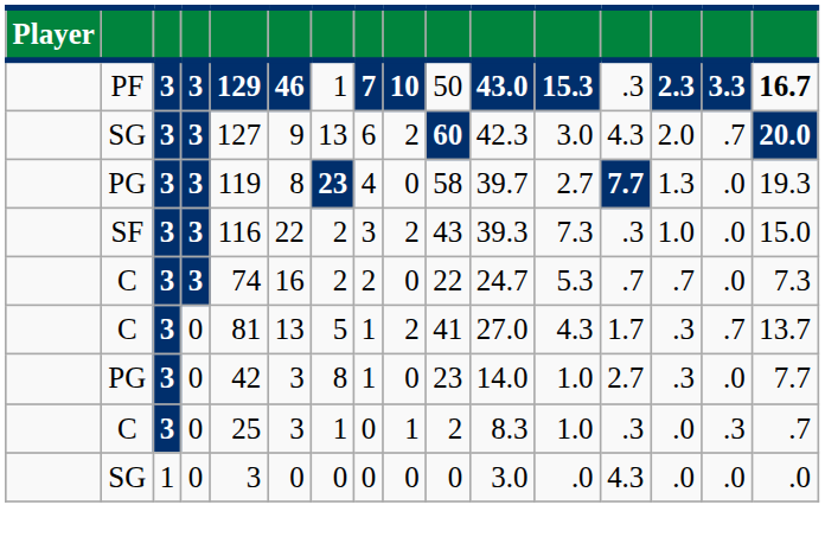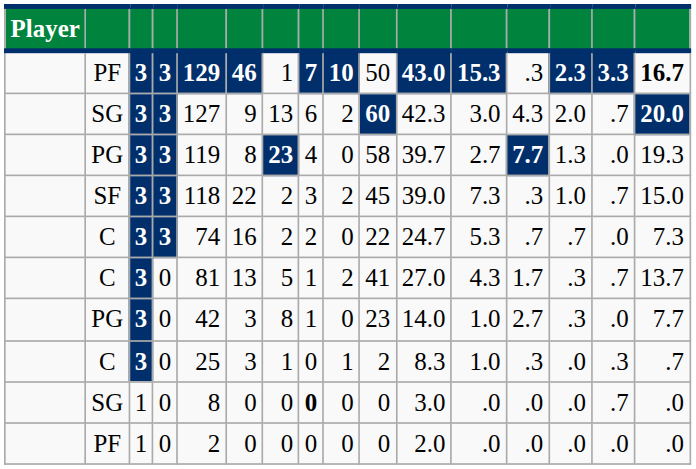 <table class="wikitable sortable" style="font-size: 95%; text-align:right;">
 <tr>
 <th style="background:#00843D; color:#FFFFFF; border-top:#002F6C 3px solid; border-bottom:#002F6C 3px solid;">Player</th>
 <th style="background:#00843D; color:#FFFFFF; border-top:#002F6C 3px solid; border-bottom:#002F6C 3px solid;"></th>
 <th style="background:#00843D; color:#FFFFFF; border-top:#002F6C 3px solid; border-bottom:#002F6C 3px solid;"></th>
 <th style="background:#00843D; color:#FFFFFF; border-top:#002F6C 3px solid; border-bottom:#002F6C 3px solid;"></th>
 <th style="background:#00843D; color:#FFFFFF; border-top:#002F6C 3px solid; border-bottom:#002F6C 3px solid;"></th>
 <th style="background:#00843D; color:#FFFFFF; border-top:#002F6C 3px solid; border-bottom:#002F6C 3px solid;"></th>
 <th style="background:#00843D; color:#FFFFFF; border-top:#002F6C 3px solid; border-bottom:#002F6C 3px solid;"></th>
 <th style="background:#00843D; color:#FFFFFF; border-top:#002F6C 3px solid; border-bottom:#002F6C 3px solid;"></th>
 <th style="background:#00843D; color:#FFFFFF; border-top:#002F6C 3px solid; border-bottom:#002F6C 3px solid;"></th>
 <th style="background:#00843D; color:#FFFFFF; border-top:#002F6C 3px solid; border-bottom:#002F6C 3px solid;"></th>
 <th style="background:#00843D; color:#FFFFFF; border-top:#002F6C 3px solid; border-bottom:#002F6C 3px solid;"></th>
 <th style="background:#00843D; color:#FFFFFF; border-top:#002F6C 3px solid; border-bottom:#002F6C 3px solid;"></th>
 <th style="background:#00843D; color:#FFFFFF; border-top:#002F6C 3px solid; border-bottom:#002F6C 3px solid;"></th>
 <th style="background:#00843D; color:#FFFFFF; border-top:#002F6C 3px solid; border-bottom:#002F6C 3px solid;"></th>
 <th style="background:#00843D; color:#FFFFFF; border-top:#002F6C 3px solid; border-bottom:#002F6C 3px solid;"></th>
 <th style="background:#00843D; color:#FFFFFF; border-top:#002F6C 3px solid; border-bottom:#002F6C 3px solid;"></th>
 </tr>
 <tr>
 <td style="text-align:left;"></td>
 <td style="text-align:center;">PF</td>
 <td style="background:#002F6C; color:#FFFFFF;"><strong>3</strong></td>
 <td style="background:#002F6C; color:#FFFFFF;"><strong>3</strong></td>
 <td style="background:#002F6C; color:#FFFFFF;"><strong>129</strong></td>
 <td style="background:#002F6C; color:#FFFFFF;"><strong>46</strong></td>
 <td>1</td>
 <td style="background:#002F6C; color:#FFFFFF;"><strong>7</strong></td>
 <td style="background:#002F6C; color:#FFFFFF;"><strong>10</strong></td>
 <td>50</td>
 <td style="background:#002F6C; color:#FFFFFF;"><strong>43.0</strong></td>
 <td style="background:#002F6C; color:#FFFFFF;"><strong>15.3</strong></td>
 <td>.3</td>
 <td style="background:#002F6C; color:#FFFFFF;"><strong>2.3</strong></td>
 <td style="background:#002F6C; color:#FFFFFF;"><strong>3.3</strong></td>
 <td><strong>16.7</strong></td>
 </tr>
 <tr>
 <td style="text-align:left;"></td>
 <td style="text-align:center;">SG</td>
 <td style="background:#002F6C; color:#FFFFFF;"><strong>3</strong></td>
 <td style="background:#002F6C; color:#FFFFFF;"><strong>3</strong></td>
 <td>127</td>
 <td>9</td>
 <td>13</td>
 <td>6</td>
 <td>2</td>
 <td style="background:#002F6C; color:#FFFFFF;"><strong>60</strong></td>
 <td>42.3</td>
 <td>3.0</td>
 <td>4.3</td>
 <td>2.0</td>
 <td>.7</td>
 <td style="background:#002F6C; color:#FFFFFF;"><strong>20.0</strong></td>
 </tr>
 <tr>
 <td style="text-align:left;"></td>
 <td style="text-align:center;">PG</td>
 <td style="background:#002F6C; color:#FFFFFF;"><strong>3</strong></td>
 <td style="background:#002F6C; color:#FFFFFF;"><strong>3</strong></td>
 <td>119</td>
 <td>8</td>
 <td style="background:#002F6C; color:#FFFFFF;"><strong>23</strong></td>
 <td>4</td>
 <td>0</td>
 <td>58</td>
 <td>39.7</td>
 <td>2.7</td>
 <td style="background:#002F6C; color:#FFFFFF;"><strong>7.7</strong></td>
 <td>1.3</td>
 <td>.0</td>
 <td>19.3</td>
 </tr>
 <tr>
 <td style="text-align:left;"></td>
 <td style="text-align:center;">SF</td>
 <td style="background:#002F6C; color:#FFFFFF;"><strong>3</strong></td>
 <td style="background:#002F6C; color:#FFFFFF;"><strong>3</strong></td>
-<td>116</td>
+<td>118</td>
 <td>22</td>
 <td>2</td>
 <td>3</td>
 <td>2</td>
-<td>43</td>
-<td>39.3</td>
+<td>45</td>
+<td>39.0</td>
 <td>7.3</td>
 <td>.3</td>
 <td>1.0</td>
-<td>.0</td>
+<td>.7</td>
 <td>15.0</td>
 </tr>
 <tr>
 <td style="text-align:left;"></td>
 <td style="text-align:center;">C</td>
 <td style="background:#002F6C; color:#FFFFFF;"><strong>3</strong></td>
 <td style="background:#002F6C; color:#FFFFFF;"><strong>3</strong></td>
 <td>74</td>
 <td>16</td>
 <td>2</td>
 <td>2</td>
 <td>0</td>
 <td>22</td>
 <td>24.7</td>
 <td>5.3</td>
 <td>.7</td>
 <td>.7</td>
 <td>.0</td>
 <td>7.3</td>
 </tr>
 <tr>
 <td style="text-align:left;"></td>
 <td style="text-align:center;">C</td>
 <td style="background:#002F6C; color:#FFFFFF;"><strong>3</strong></td>
 <td>0</td>
 <td>81</td>
 <td>13</td>
 <td>5</td>
 <td>1</td>
 <td>2</td>
 <td>41</td>
 <td>27.0</td>
 <td>4.3</td>
 <td>1.7</td>
 <td>.3</td>
 <td>.7</td>
 <td>13.7</td>
 </tr>
 <tr>
 <td style="text-align:left;"></td>
 <td style="text-align:center;">PG</td>
 <td style="background:#002F6C; color:#FFFFFF;"><strong>3</strong></td>
 <td>0</td>
 <td>42</td>
 <td>3</td>
 <td>8</td>
 <td>1</td>
 <td>0</td>
 <td>23</td>
 <td>14.0</td>
 <td>1.0</td>
 <td>2.7</td>
 <td>.3</td>
 <td>.0</td>
 <td>7.7</td>
 </tr>
 <tr>
 <td style="text-align:left;"></td>
 <td style="text-align:center;">C</td>
 <td style="background:#002F6C; color:#FFFFFF;"><strong>3</strong></td>
 <td>0</td>
 <td>25</td>
 <td>3</td>
 <td>1</td>
 <td>0</td>
 <td>1</td>
 <td>2</td>
 <td>8.3</td>
 <td>1.0</td>
 <td>.3</td>
 <td>.0</td>
 <td>.3</td>
 <td>.7</td>
 </tr>
 <tr>
 <td style="text-align:left;"></td>
 <td style="text-align:center;">SG</td>
 <td>1</td>
 <td>0</td>
-<td>3</td>
+<td>8</td>
+<td>0</td>
+<td>0</td>
+<td><strong>0</strong></td>
+<td>0</td>
+<td>0</td>
+<td>3.0</td>
+<td>.0</td>
+<td>.0</td>
+<td>.0</td>
+<td>.7</td>
+<td>.0</td>
+</tr>
+<tr>
+<td style="text-align:left;"></td>
+<td style="text-align:center;">PF</td>
+<td>1</td>
+<td>0</td>
+<td>2</td>
 <td>0</td>
 <td>0</td>
 <td>0</td>
 <td>0</td>
 <td>0</td>
-<td>3.0</td>
+<td>2.0</td>
 <td>.0</td>
-<td>4.3</td>
+<td>.0</td>
 <td>.0</td>
 <td>.0</td>
 <td>.0</td>
 </tr>
 </table>
